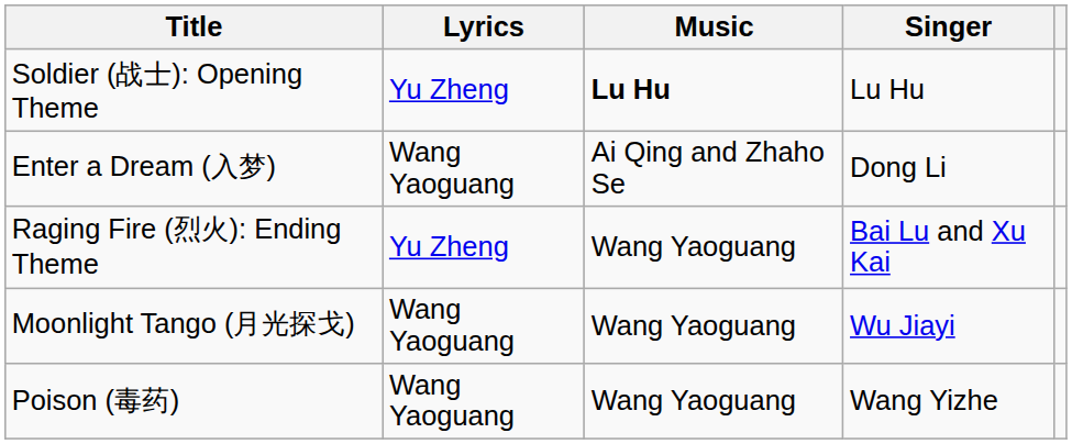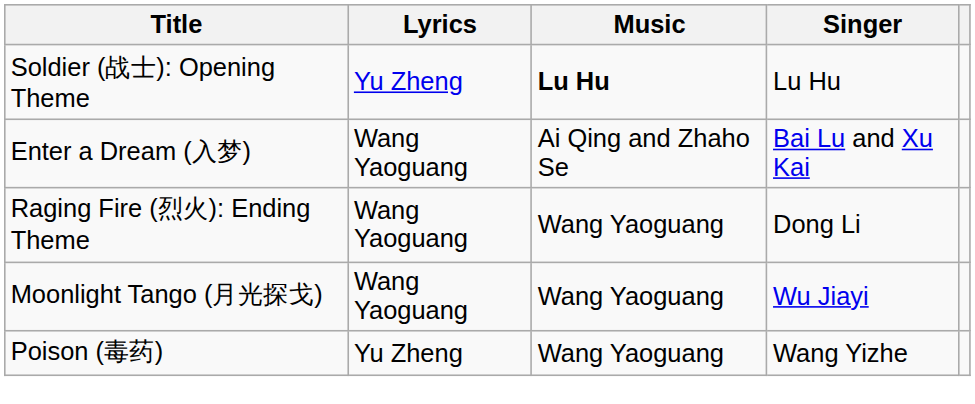 <table class="wikitable sortable plainrowheaders">
 <tr>
 <th scope="col">Title</th>
 <th scope="col">Lyrics</th>
 <th scope="col">Music</th>
 <th scope="col">Singer</th>
 <th scope="col" class="unsortable"></th>
 </tr>
 <tr>
 <td>Soldier (战士): Opening Theme</td>
 <td><a href='#'>Yu Zheng</a></td>
 <td><strong>Lu Hu</strong></td>
 <td>Lu Hu</td>
 <td></td>
 </tr>
 <tr>
 <td>Enter a Dream (入梦)</td>
 <td>Wang Yaoguang</td>
 <td>Ai Qing and Zhaho Se</td>
-<td>Dong Li</td>
+<td><a href='#'>Bai Lu</a> and <a href='#'>Xu Kai</a></td>
 <td></td>
 </tr>
 <tr>
 <td>Raging Fire (烈火): Ending Theme</td>
-<td><a href='#'>Yu Zheng</a></td>
 <td>Wang Yaoguang</td>
-<td><a href='#'>Bai Lu</a> and <a href='#'>Xu Kai</a></td>
+<td>Wang Yaoguang</td>
+<td>Dong Li</td>
 <td></td>
 </tr>
 <tr>
 <td>Moonlight Tango (月光探戈)</td>
 <td>Wang Yaoguang</td>
 <td>Wang Yaoguang</td>
 <td><a href='#'>Wu Jiayi</a></td>
 <td></td>
 </tr>
 <tr>
 <td>Poison (毒药)</td>
-<td>Wang Yaoguang</td>
+<td>Yu Zheng</td>
 <td>Wang Yaoguang</td>
 <td>Wang Yizhe</td>
 <td></td>
 </tr>
 </table>
